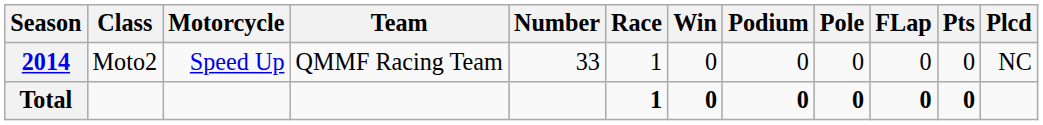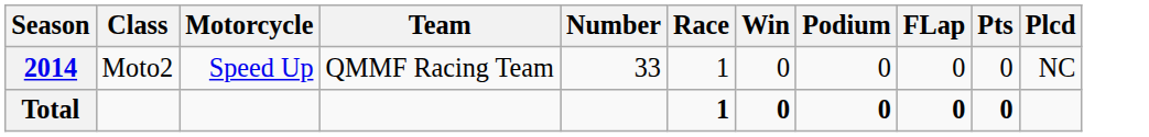 <table class="wikitable">
 <tr>
 <th>Season</th>
 <th>Class</th>
 <th>Motorcycle</th>
 <th>Team</th>
 <th>Number</th>
 <th>Race</th>
 <th>Win</th>
 <th>Podium</th>
-<th>Pole</th>
 <th>FLap</th>
 <th>Pts</th>
 <th>Plcd</th>
 </tr>
 <tr align="right">
 <th><a href='#'>2014</a></th>
 <td>Moto2</td>
 <td><a href='#'>Speed Up</a></td>
 <td>QMMF Racing Team</td>
 <td>33</td>
 <td>1</td>
-<td>0</td>
 <td>0</td>
 <td>0</td>
 <td>0</td>
 <td>0</td>
 <td>NC</td>
 </tr>
 <tr align="right">
 <th>Total</th>
 <td></td>
 <td></td>
 <td></td>
 <td></td>
 <td><strong>1</strong></td>
 <td><strong>0</strong></td>
 <td><strong>0</strong></td>
 <td><strong>0</strong></td>
 <td><strong>0</strong></td>
-<td><strong>0</strong></td>
 <td></td>
 </tr>
 </table>
